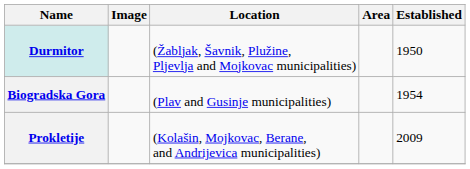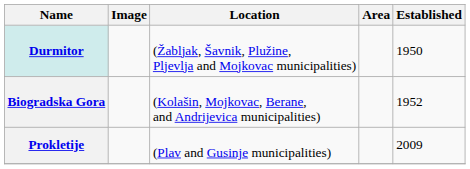 <table class="sortable wikitable plainrowheaders">
 <tr>
 <th scope=col>Name</th>
 <th>Image</th>
 <th scope=col>Location</th>
 <th scope=col>Area</th>
 <th scope=col>Established</th>
 </tr>
 <tr>
 <th scope=row style="background:#CFECEC;"><a href='#'>Durmitor</a></th>
 <td></td>
 <td><br>(<a href='#'>Žabljak</a>, <a href='#'>Šavnik</a>, <a href='#'>Plužine</a>,<br> <a href='#'>Pljevlja</a> and <a href='#'>Mojkovac</a> municipalities)</td>
 <td></td>
 <td>1950</td>
 </tr>
 <tr>
 <th scope=row><a href='#'>Biogradska Gora</a></th>
 <td></td>
-<td><br>(<a href='#'>Plav</a> and <a href='#'>Gusinje</a> municipalities)</td>
+<td><br>(<a href='#'>Kolašin</a>, <a href='#'>Mojkovac</a>, <a href='#'>Berane</a>,<br> and <a href='#'>Andrijevica</a> municipalities)</td>
 <td></td>
-<td>1954</td>
+<td>1952</td>
 </tr>
 <tr>
 <th scope=row><a href='#'>Prokletije</a></th>
 <td></td>
-<td><br>(<a href='#'>Kolašin</a>, <a href='#'>Mojkovac</a>, <a href='#'>Berane</a>,<br> and <a href='#'>Andrijevica</a> municipalities)</td>
+<td><br>(<a href='#'>Plav</a> and <a href='#'>Gusinje</a> municipalities)</td>
 <td></td>
 <td>2009</td>
 </tr>
 <tr>
 </tr>
 </table>
